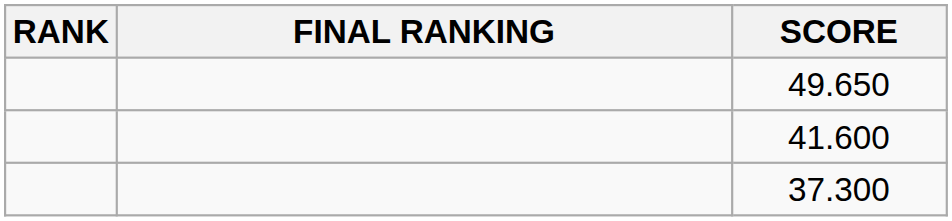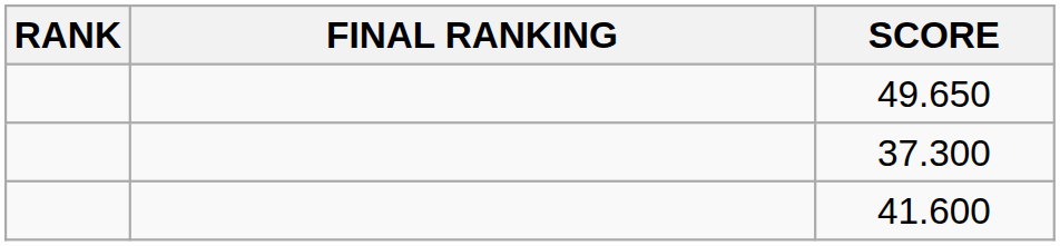 <table class="wikitable" style="font-size:95%;">
 <tr>
 <th>RANK</th>
 <th align="left" style="width: 18em">FINAL RANKING</th>
 <th align="center" style="width: 6em">SCORE</th>
 </tr>
 <tr>
 <td align="center"></td>
 <td></td>
 <td align="center">49.650</td>
 </tr>
 <tr>
 <td align="center"></td>
 <td></td>
-<td align="center">41.600</td>
+<td align="center">37.300</td>
 </tr>
 <tr>
 <td align="center"></td>
 <td></td>
-<td align="center">37.300</td>
+<td align="center">41.600</td>
 </tr>
 </table>
